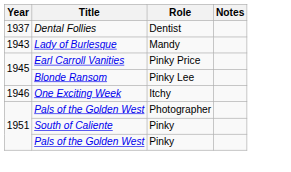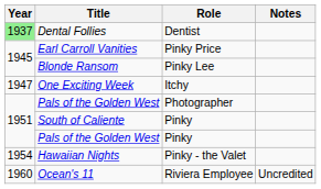 <table class="wikitable sortable">
 <tr>
 <th>Year</th>
 <th>Title</th>
 <th>Role</th>
 <th class = "unsortable">Notes</th>
 </tr>
 <tr>
-<td>1937</td>
+<td style="background: lightgreen;">1937</td>
 <td><em>Dental Follies</em></td>
 <td>Dentist</td>
-<td></td>
-</tr>
-<tr>
-<td>1943</td>
-<td><em><a href='#'>Lady of Burlesque</a></em></td>
-<td>Mandy</td>
 <td></td>
 </tr>
 <tr>
 <td rowspan=2>1945</td>
 <td><em><a href='#'>Earl Carroll Vanities</a></em></td>
 <td>Pinky Price</td>
 <td></td>
 </tr>
 <tr>
 <td><em><a href='#'>Blonde Ransom</a></em></td>
 <td>Pinky Lee</td>
 <td></td>
 </tr>
 <tr>
-<td>1946</td>
+<td>1947</td>
 <td><em><a href='#'>One Exciting Week</a></em></td>
 <td>Itchy</td>
 <td></td>
 </tr>
 <tr>
 <td rowspan=3>1951</td>
 <td><em><a href='#'>Pals of the Golden West</a></em></td>
 <td>Photographer</td>
 <td></td>
 </tr>
 <tr>
 <td><em><a href='#'>South of Caliente</a></em></td>
 <td>Pinky</td>
 <td></td>
 </tr>
 <tr>
 <td><em><a href='#'>Pals of the Golden West</a></em></td>
 <td>Pinky</td>
 <td></td>
 </tr>
+<tr>
+<td>1954</td>
+<td><em><a href='#'>Hawaiian Nights</a></em></td>
+<td>Pinky - the Valet</td>
+<td></td>
+</tr>
+<tr>
+<td>1960</td>
+<td><em><a href='#'>Ocean's 11</a></em></td>
+<td>Riviera Employee</td>
+<td>Uncredited</td>
+</tr>
 </table>
